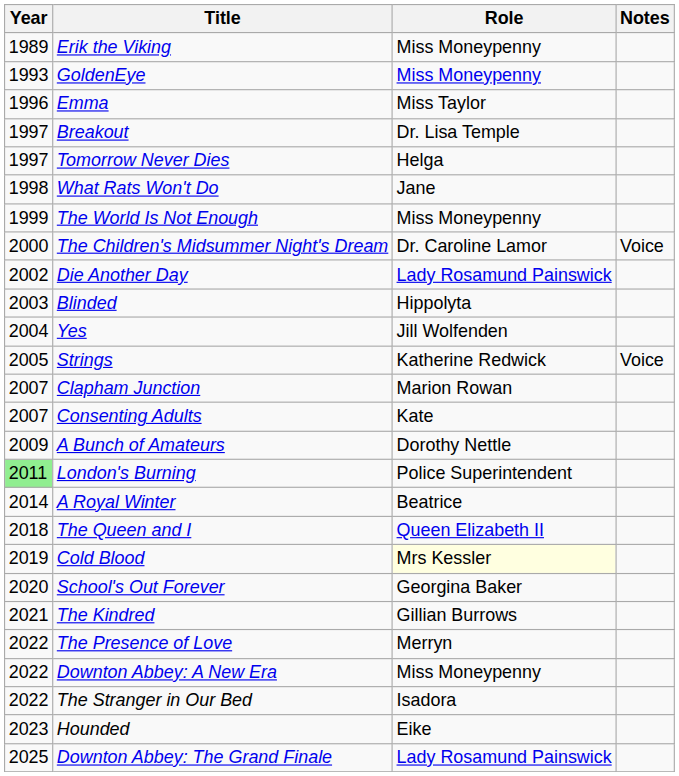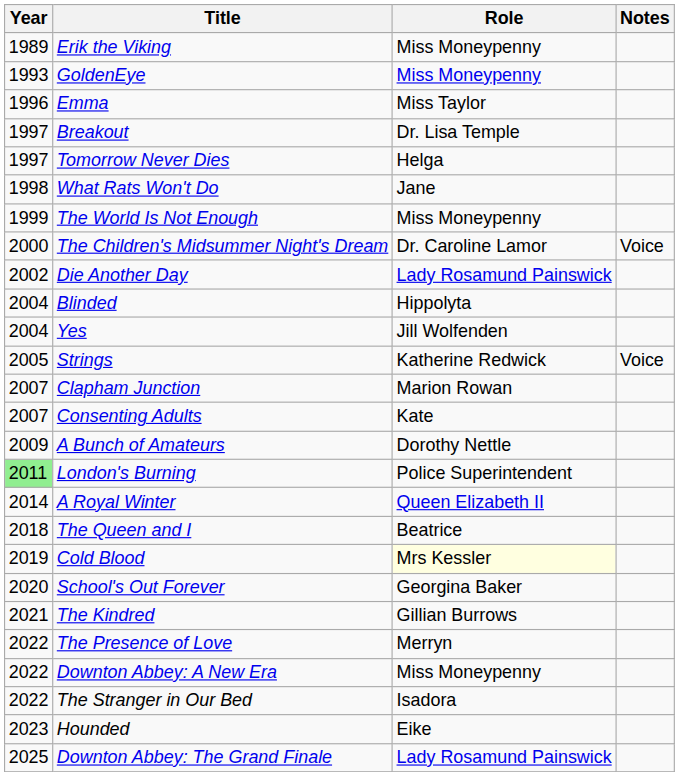 <table class="wikitable sortable">
 <tr>
 <th>Year</th>
 <th>Title</th>
 <th>Role</th>
 <th class="unsortable">Notes</th>
 </tr>
 <tr>
 <td>1989</td>
 <td><em><a href='#'>Erik the Viking</a></em></td>
 <td>Miss Moneypenny</td>
 <td></td>
 </tr>
 <tr>
 <td>1993</td>
 <td><em><a href='#'>GoldenEye</a></em></td>
 <td><a href='#'>Miss Moneypenny</a></td>
 <td></td>
 </tr>
 <tr>
 <td>1996</td>
 <td><em><a href='#'>Emma</a></em></td>
 <td>Miss Taylor</td>
 <td></td>
 </tr>
 <tr>
 <td>1997</td>
 <td><em><a href='#'>Breakout</a></em></td>
 <td>Dr. Lisa Temple</td>
 <td></td>
 </tr>
 <tr>
 <td>1997</td>
 <td><em><a href='#'>Tomorrow Never Dies</a></em></td>
 <td>Helga</td>
 <td></td>
 </tr>
 <tr>
 <td>1998</td>
 <td><em><a href='#'>What Rats Won't Do</a></em></td>
 <td>Jane</td>
 <td></td>
 </tr>
 <tr>
 <td>1999</td>
 <td><em><a href='#'>The World Is Not Enough</a></em></td>
 <td>Miss Moneypenny</td>
 <td></td>
 </tr>
 <tr>
 <td>2000</td>
 <td><em><a href='#'>The Children's Midsummer Night's Dream</a></em></td>
 <td>Dr. Caroline Lamor</td>
 <td>Voice</td>
 </tr>
 <tr>
 <td>2002</td>
 <td><em><a href='#'>Die Another Day</a></em></td>
 <td><a href='#'>Lady Rosamund Painswick</a></td>
 <td></td>
 </tr>
 <tr>
-<td>2003</td>
+<td>2004</td>
 <td><em><a href='#'>Blinded</a></em></td>
 <td>Hippolyta</td>
 <td></td>
 </tr>
 <tr>
 <td>2004</td>
 <td><em><a href='#'>Yes</a></em></td>
 <td>Jill Wolfenden</td>
 <td></td>
 </tr>
 <tr>
 <td>2005</td>
 <td><em><a href='#'>Strings</a></em></td>
 <td>Katherine Redwick</td>
 <td>Voice</td>
 </tr>
 <tr>
 <td>2007</td>
 <td><em><a href='#'>Clapham Junction</a></em></td>
 <td>Marion Rowan</td>
 <td></td>
 </tr>
 <tr>
 <td>2007</td>
 <td><em><a href='#'>Consenting Adults</a></em></td>
 <td>Kate</td>
 <td></td>
 </tr>
 <tr>
 <td>2009</td>
 <td><em><a href='#'>A Bunch of Amateurs</a></em></td>
 <td>Dorothy Nettle</td>
 <td></td>
 </tr>
 <tr>
 <td style="background: lightgreen;">2011</td>
 <td><em><a href='#'>London's Burning</a></em></td>
 <td>Police Superintendent</td>
 <td></td>
 </tr>
 <tr>
 <td>2014</td>
 <td><em><a href='#'>A Royal Winter</a></em></td>
-<td>Beatrice</td>
+<td><a href='#'>Queen Elizabeth II</a></td>
 <td></td>
 </tr>
 <tr>
 <td>2018</td>
 <td><em><a href='#'>The Queen and I</a></em></td>
-<td><a href='#'>Queen Elizabeth II</a></td>
+<td>Beatrice</td>
 <td></td>
 </tr>
 <tr>
 <td>2019</td>
 <td><em><a href='#'>Cold Blood</a></em></td>
 <td style="background: lightyellow;">Mrs Kessler</td>
 <td></td>
 </tr>
 <tr>
 <td>2020</td>
 <td><em><a href='#'>School's Out Forever</a></em></td>
 <td>Georgina Baker</td>
 <td></td>
 </tr>
 <tr>
 <td>2021</td>
 <td><em><a href='#'>The Kindred</a></em></td>
 <td>Gillian Burrows</td>
 <td></td>
 </tr>
 <tr>
 <td>2022</td>
 <td><em><a href='#'>The Presence of Love</a></em></td>
 <td>Merryn</td>
 <td></td>
 </tr>
 <tr>
 <td>2022</td>
 <td><em><a href='#'>Downton Abbey: A New Era</a></em></td>
 <td>Miss Moneypenny</td>
 <td></td>
 </tr>
 <tr>
 <td>2022</td>
 <td><em>The Stranger in Our Bed</em></td>
 <td>Isadora</td>
 <td></td>
 </tr>
 <tr>
 <td>2023</td>
 <td><em>Hounded</em></td>
 <td>Eike</td>
 <td></td>
 </tr>
 <tr>
 <td>2025</td>
 <td><em><a href='#'>Downton Abbey: The Grand Finale</a></em></td>
 <td><a href='#'>Lady Rosamund Painswick</a></td>
 <td></td>
 </tr>
 </table>
